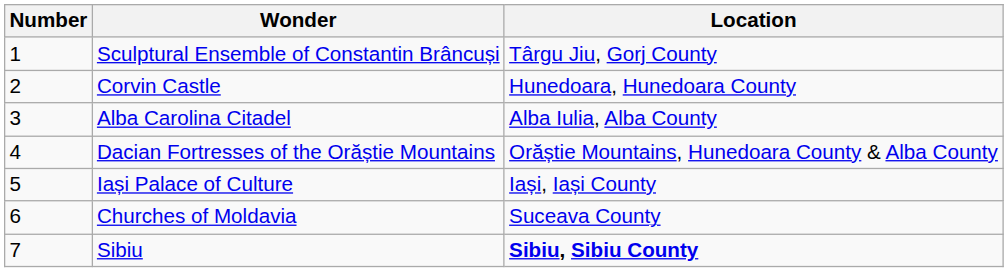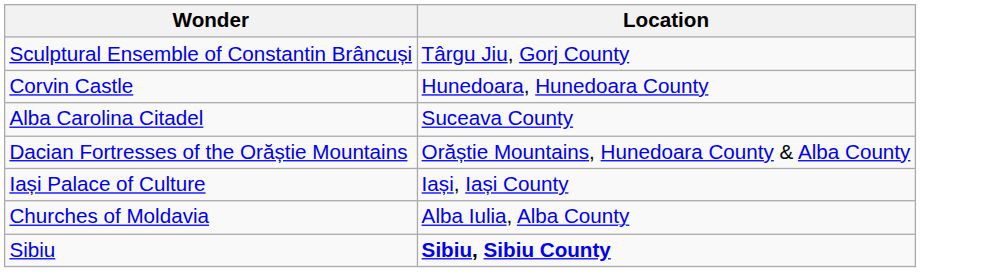 <table class="wikitable">
 <tr>
-<th>Number</th>
 <th>Wonder</th>
 <th>Location</th>
 </tr>
 <tr>
-<td>1</td>
 <td><a href='#'>Sculptural Ensemble of Constantin Brâncuși</a></td>
 <td><a href='#'>Târgu Jiu</a>, <a href='#'>Gorj County</a></td>
 </tr>
 <tr>
-<td>2</td>
 <td><a href='#'>Corvin Castle</a></td>
 <td><a href='#'>Hunedoara</a>, <a href='#'>Hunedoara County</a></td>
 </tr>
 <tr>
-<td>3</td>
 <td><a href='#'>Alba Carolina Citadel</a></td>
-<td><a href='#'>Alba Iulia</a>, <a href='#'>Alba County</a></td>
+<td><a href='#'>Suceava County</a></td>
 </tr>
 <tr>
-<td>4</td>
 <td><a href='#'>Dacian Fortresses of the Orăștie Mountains</a></td>
 <td><a href='#'>Orăștie Mountains</a>, <a href='#'>Hunedoara County</a> & <a href='#'>Alba County</a></td>
 </tr>
 <tr>
-<td>5</td>
 <td><a href='#'>Iași Palace of Culture</a></td>
 <td><a href='#'>Iași</a>, <a href='#'>Iași County</a></td>
 </tr>
 <tr>
-<td>6</td>
 <td><a href='#'>Churches of Moldavia</a></td>
-<td><a href='#'>Suceava County</a></td>
+<td><a href='#'>Alba Iulia</a>, <a href='#'>Alba County</a></td>
 </tr>
 <tr>
-<td>7</td>
 <td><a href='#'>Sibiu</a></td>
 <td><strong><a href='#'>Sibiu</a>, <a href='#'>Sibiu County</a></strong></td>
 </tr>
 </table>
